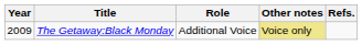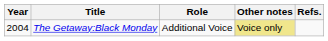 <table class="wikitable">
 <tr>
 <th>Year</th>
 <th>Title</th>
 <th>Role</th>
 <th>Other notes</th>
 <th>Refs.</th>
 </tr>
 <tr>
-<td>2009</td>
+<td>2004</td>
 <td><em><a href='#'>The Getaway:Black Monday</a></em></td>
 <td>Additional Voice</td>
 <td style="background: khaki;">Voice only</td>
 <td></td>
 </tr>
 </table>
